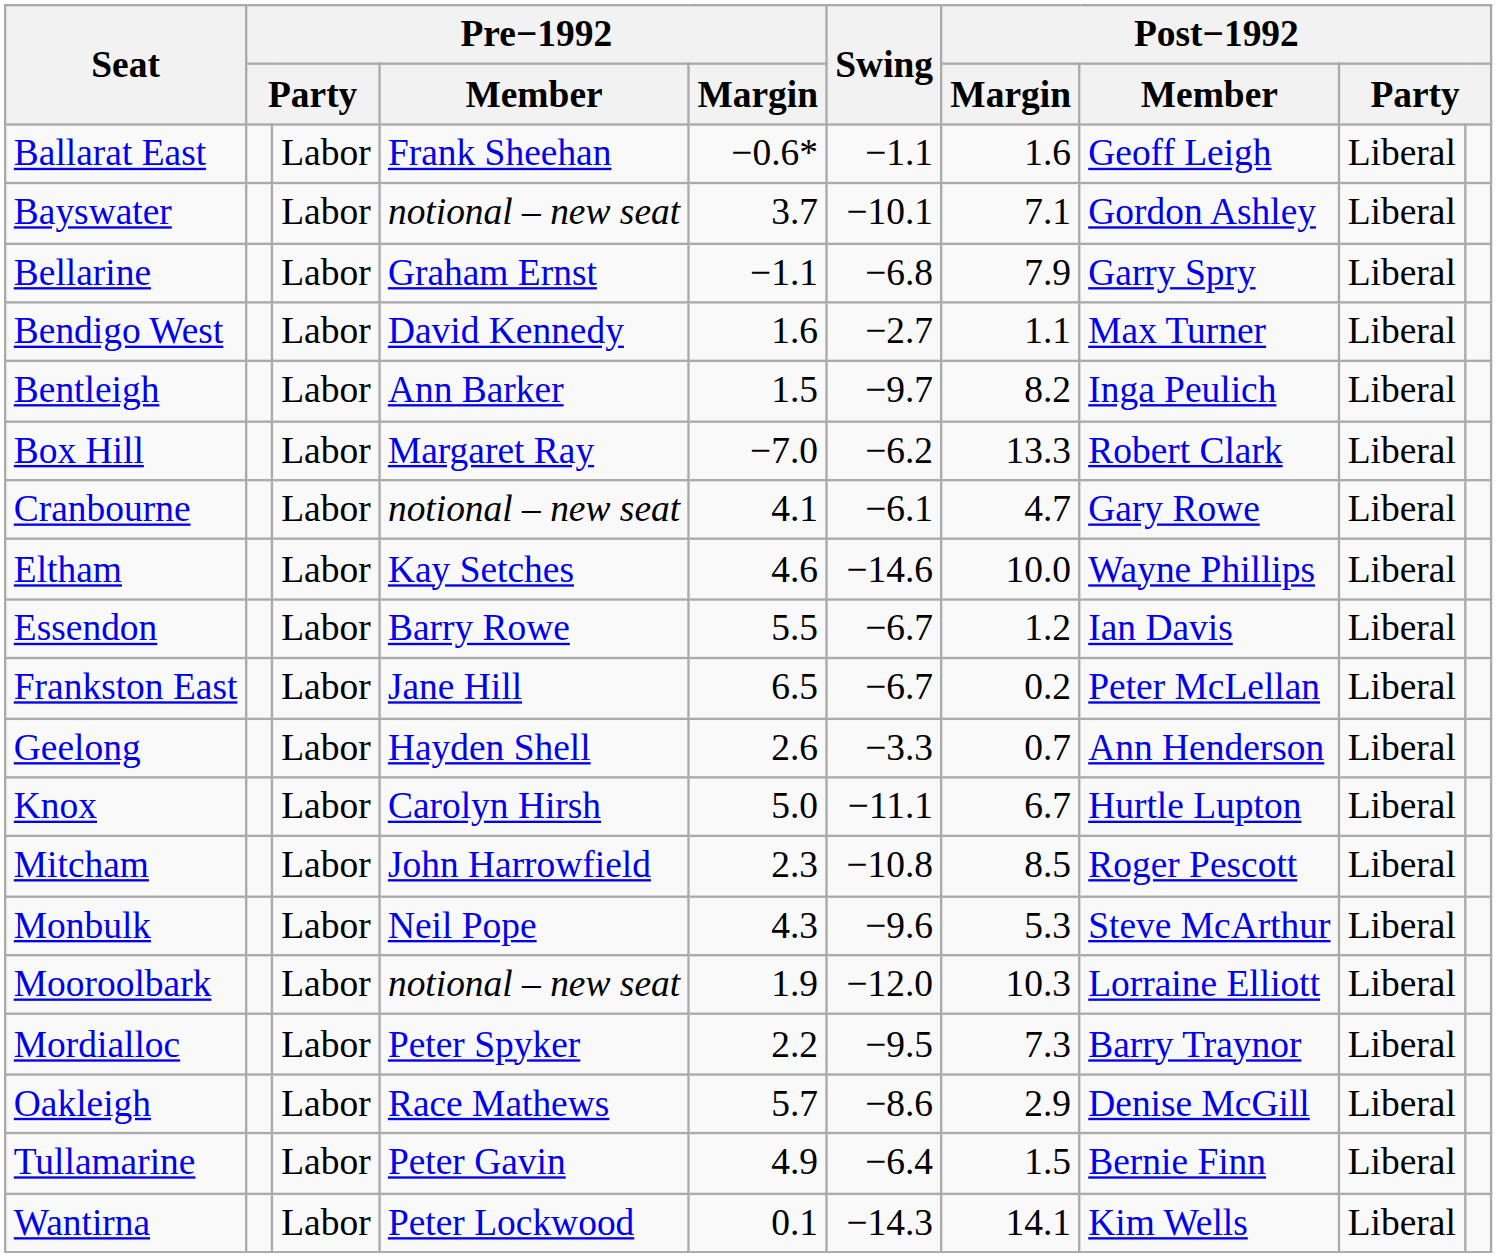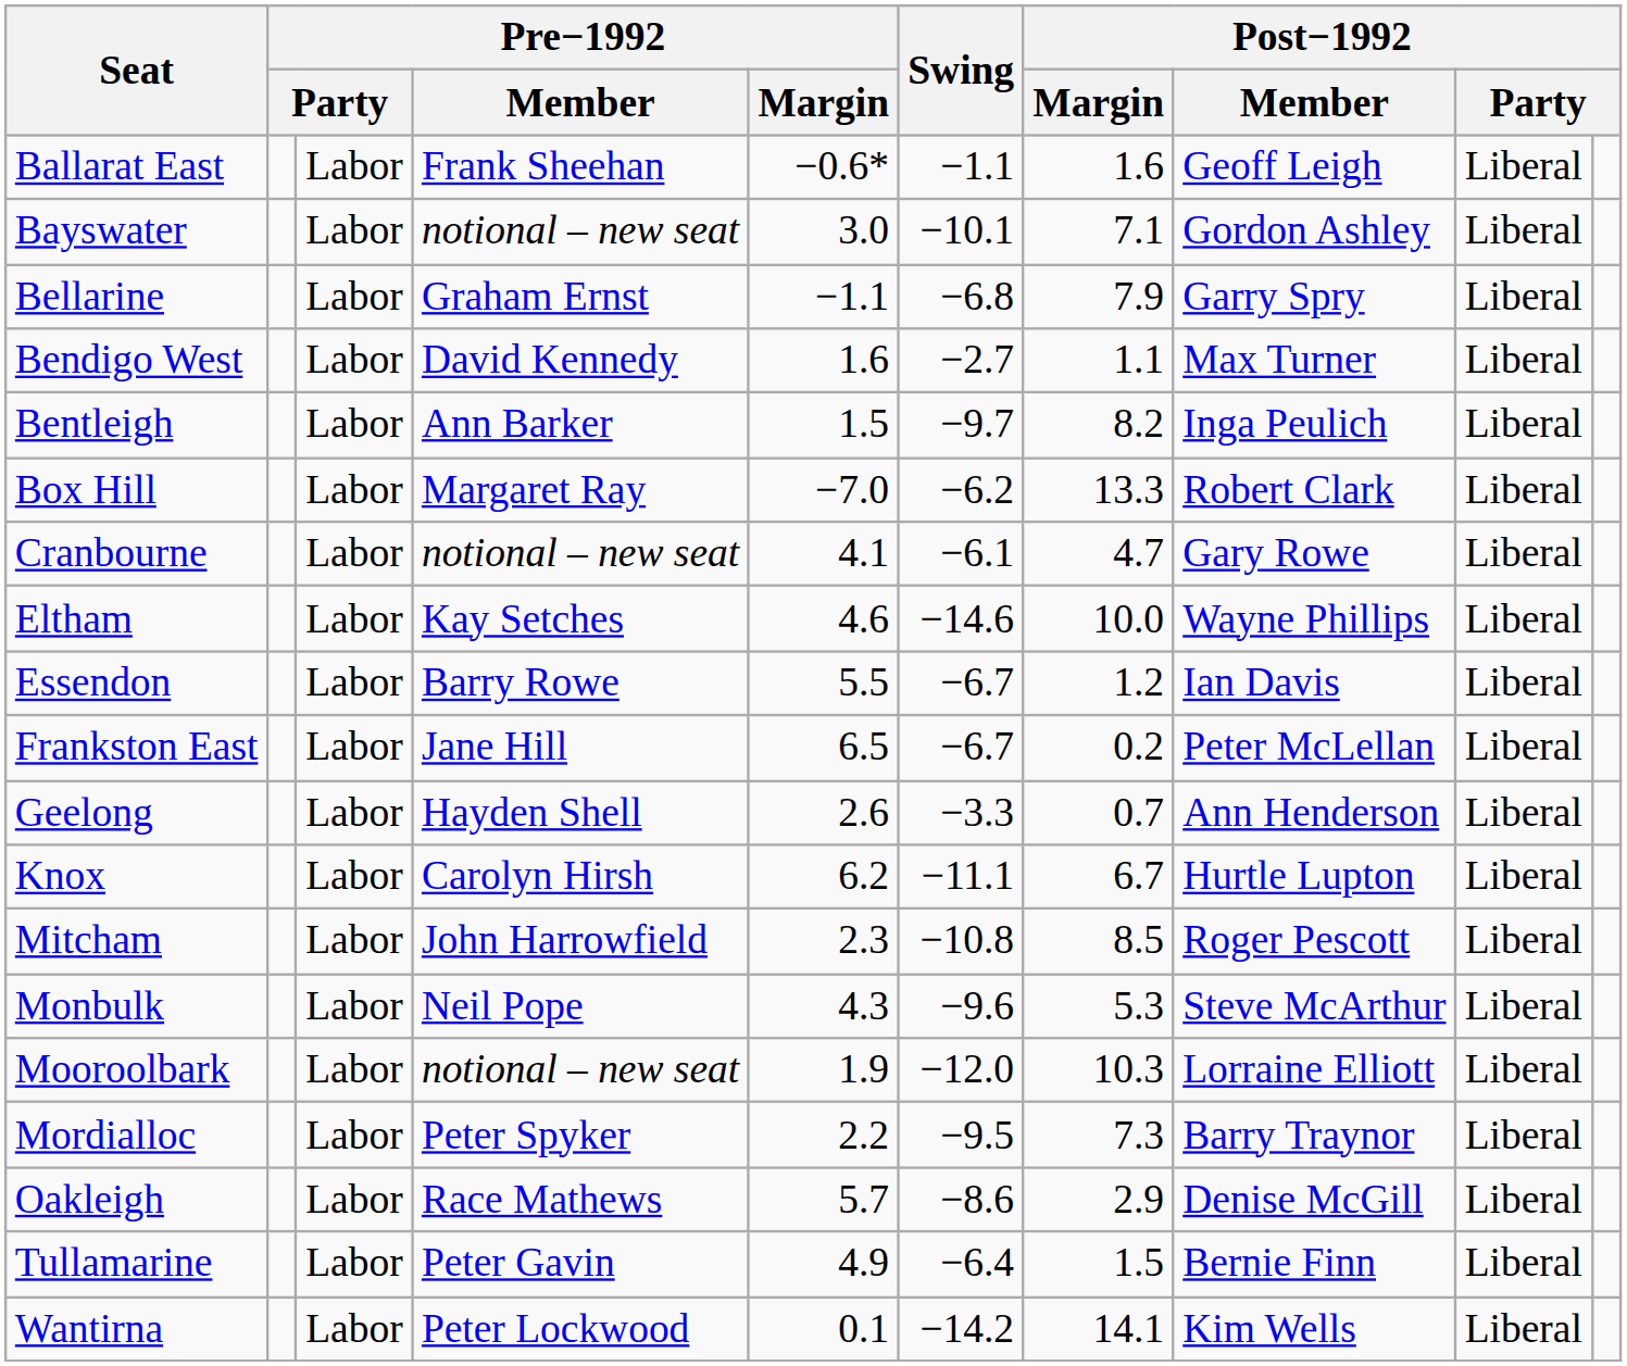 <table class="wikitable">
 <tr>
 <th rowspan="2" style="text-align:center">Seat</th>
 <th colspan="4" style="text-align:center">Pre−1992</th>
 <th rowspan="2" style="text-align:center">Swing</th>
 <th colspan="4" style="text-align:center">Post−1992</th>
 </tr>
 <tr>
 <th colspan="2" style="text-align:center">Party</th>
 <th style="text-align:center">Member</th>
 <th style="text-align:center">Margin</th>
 <th style="text-align:center">Margin</th>
 <th style="text-align:center">Member</th>
 <th colspan="2" style="text-align:center">Party</th>
 </tr>
 <tr>
 <td><a href='#'>Ballarat East</a></td>
 <td> </td>
 <td>Labor</td>
 <td><a href='#'>Frank Sheehan</a></td>
 <td style="text-align:right;">−0.6*</td>
 <td style="text-align:right;">−1.1</td>
 <td style="text-align:right;">1.6</td>
 <td><a href='#'>Geoff Leigh</a></td>
 <td>Liberal</td>
 <td> </td>
 </tr>
 <tr>
 <td><a href='#'>Bayswater</a></td>
 <td> </td>
 <td>Labor</td>
 <td><em>notional – new seat</em></td>
-<td style="text-align:right;">3.7</td>
+<td style="text-align:right;">3.0</td>
 <td style="text-align:right;">−10.1</td>
 <td style="text-align:right;">7.1</td>
 <td><a href='#'>Gordon Ashley</a></td>
 <td>Liberal</td>
 <td> </td>
 </tr>
 <tr>
 <td><a href='#'>Bellarine</a></td>
 <td> </td>
 <td>Labor</td>
 <td><a href='#'>Graham Ernst</a></td>
 <td style="text-align:right;">−1.1</td>
 <td style="text-align:right;">−6.8</td>
 <td style="text-align:right;">7.9</td>
 <td><a href='#'>Garry Spry</a></td>
 <td>Liberal</td>
 <td> </td>
 </tr>
 <tr>
 <td><a href='#'>Bendigo West</a></td>
 <td> </td>
 <td>Labor</td>
 <td><a href='#'>David Kennedy</a></td>
 <td style="text-align:right;">1.6</td>
 <td style="text-align:right;">−2.7</td>
 <td style="text-align:right;">1.1</td>
 <td><a href='#'>Max Turner</a></td>
 <td>Liberal</td>
 <td> </td>
 </tr>
 <tr>
 <td><a href='#'>Bentleigh</a></td>
 <td> </td>
 <td>Labor</td>
 <td><a href='#'>Ann Barker</a></td>
 <td style="text-align:right;">1.5</td>
 <td style="text-align:right;">−9.7</td>
 <td style="text-align:right;">8.2</td>
 <td><a href='#'>Inga Peulich</a></td>
 <td>Liberal</td>
 <td> </td>
 </tr>
 <tr>
 <td><a href='#'>Box Hill</a></td>
 <td> </td>
 <td>Labor</td>
 <td><a href='#'>Margaret Ray</a></td>
 <td style="text-align:right;">−7.0</td>
 <td style="text-align:right;">−6.2</td>
 <td style="text-align:right;">13.3</td>
 <td><a href='#'>Robert Clark</a></td>
 <td>Liberal</td>
 <td> </td>
 </tr>
 <tr>
 <td><a href='#'>Cranbourne</a></td>
 <td> </td>
 <td>Labor</td>
 <td><em>notional – new seat</em></td>
 <td style="text-align:right;">4.1</td>
 <td style="text-align:right;">−6.1</td>
 <td style="text-align:right;">4.7</td>
 <td><a href='#'>Gary Rowe</a></td>
 <td>Liberal</td>
 <td> </td>
 </tr>
 <tr>
 <td><a href='#'>Eltham</a></td>
 <td> </td>
 <td>Labor</td>
 <td><a href='#'>Kay Setches</a></td>
 <td style="text-align:right;">4.6</td>
 <td style="text-align:right;">−14.6</td>
 <td style="text-align:right;">10.0</td>
 <td><a href='#'>Wayne Phillips</a></td>
 <td>Liberal</td>
 <td> </td>
 </tr>
 <tr>
 <td><a href='#'>Essendon</a></td>
 <td> </td>
 <td>Labor</td>
 <td><a href='#'>Barry Rowe</a></td>
 <td style="text-align:right;">5.5</td>
 <td style="text-align:right;">−6.7</td>
 <td style="text-align:right;">1.2</td>
 <td><a href='#'>Ian Davis</a></td>
 <td>Liberal</td>
 <td> </td>
 </tr>
 <tr>
 <td><a href='#'>Frankston East</a></td>
 <td> </td>
 <td>Labor</td>
 <td><a href='#'>Jane Hill</a></td>
 <td style="text-align:right;">6.5</td>
 <td style="text-align:right;">−6.7</td>
 <td style="text-align:right;">0.2</td>
 <td><a href='#'>Peter McLellan</a></td>
 <td>Liberal</td>
 <td> </td>
 </tr>
 <tr>
 <td><a href='#'>Geelong</a></td>
 <td> </td>
 <td>Labor</td>
 <td><a href='#'>Hayden Shell</a></td>
 <td style="text-align:right;">2.6</td>
 <td style="text-align:right;">−3.3</td>
 <td style="text-align:right;">0.7</td>
 <td><a href='#'>Ann Henderson</a></td>
 <td>Liberal</td>
 <td> </td>
 </tr>
 <tr>
 <td><a href='#'>Knox</a></td>
 <td> </td>
 <td>Labor</td>
 <td><a href='#'>Carolyn Hirsh</a></td>
-<td style="text-align:right;">5.0</td>
+<td style="text-align:right;">6.2</td>
 <td style="text-align:right;">−11.1</td>
 <td style="text-align:right;">6.7</td>
 <td><a href='#'>Hurtle Lupton</a></td>
 <td>Liberal</td>
 <td> </td>
 </tr>
 <tr>
 <td><a href='#'>Mitcham</a></td>
 <td> </td>
 <td>Labor</td>
 <td><a href='#'>John Harrowfield</a></td>
 <td style="text-align:right;">2.3</td>
 <td style="text-align:right;">−10.8</td>
 <td style="text-align:right;">8.5</td>
 <td><a href='#'>Roger Pescott</a></td>
 <td>Liberal</td>
 <td> </td>
 </tr>
 <tr>
 <td><a href='#'>Monbulk</a></td>
 <td> </td>
 <td>Labor</td>
 <td><a href='#'>Neil Pope</a></td>
 <td style="text-align:right;">4.3</td>
 <td style="text-align:right;">−9.6</td>
 <td style="text-align:right;">5.3</td>
 <td><a href='#'>Steve McArthur</a></td>
 <td>Liberal</td>
 <td> </td>
 </tr>
 <tr>
 <td><a href='#'>Mooroolbark</a></td>
 <td> </td>
 <td>Labor</td>
 <td><em>notional – new seat</em></td>
 <td style="text-align:right;">1.9</td>
 <td style="text-align:right;">−12.0</td>
 <td style="text-align:right;">10.3</td>
 <td><a href='#'>Lorraine Elliott</a></td>
 <td>Liberal</td>
 <td> </td>
 </tr>
 <tr>
 <td><a href='#'>Mordialloc</a></td>
 <td> </td>
 <td>Labor</td>
 <td><a href='#'>Peter Spyker</a></td>
 <td style="text-align:right;">2.2</td>
 <td style="text-align:right;">−9.5</td>
 <td style="text-align:right;">7.3</td>
 <td><a href='#'>Barry Traynor</a></td>
 <td>Liberal</td>
 <td> </td>
 </tr>
 <tr>
 <td><a href='#'>Oakleigh</a></td>
 <td> </td>
 <td>Labor</td>
 <td><a href='#'>Race Mathews</a></td>
 <td style="text-align:right;">5.7</td>
 <td style="text-align:right;">−8.6</td>
 <td style="text-align:right;">2.9</td>
 <td><a href='#'>Denise McGill</a></td>
 <td>Liberal</td>
 <td> </td>
 </tr>
 <tr>
 <td><a href='#'>Tullamarine</a></td>
 <td> </td>
 <td>Labor</td>
 <td><a href='#'>Peter Gavin</a></td>
 <td style="text-align:right;">4.9</td>
 <td style="text-align:right;">−6.4</td>
 <td style="text-align:right;">1.5</td>
 <td><a href='#'>Bernie Finn</a></td>
 <td>Liberal</td>
 <td> </td>
 </tr>
 <tr>
 <td><a href='#'>Wantirna</a></td>
 <td> </td>
 <td>Labor</td>
 <td><a href='#'>Peter Lockwood</a></td>
 <td style="text-align:right;">0.1</td>
-<td style="text-align:right;">−14.3</td>
+<td style="text-align:right;">−14.2</td>
 <td style="text-align:right;">14.1</td>
 <td><a href='#'>Kim Wells</a></td>
 <td>Liberal</td>
 <td> </td>
 </tr>
 <tr>
 </tr>
 </table>
